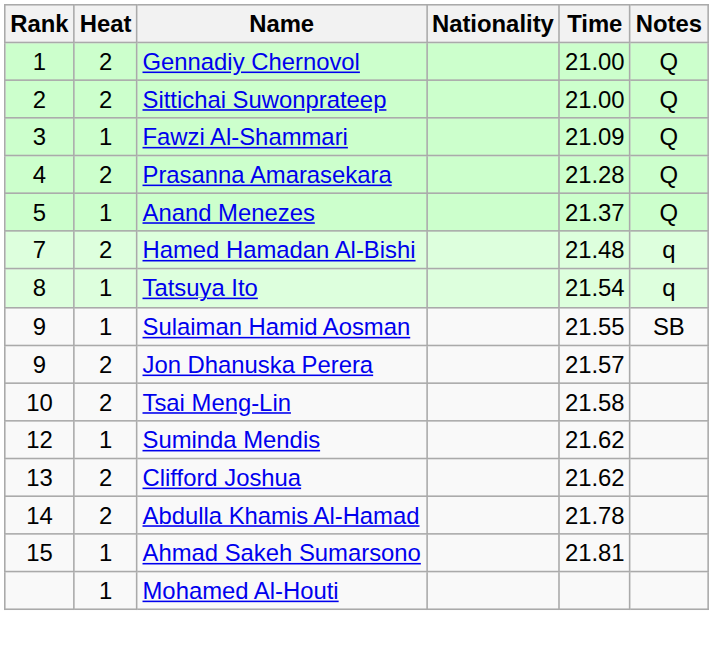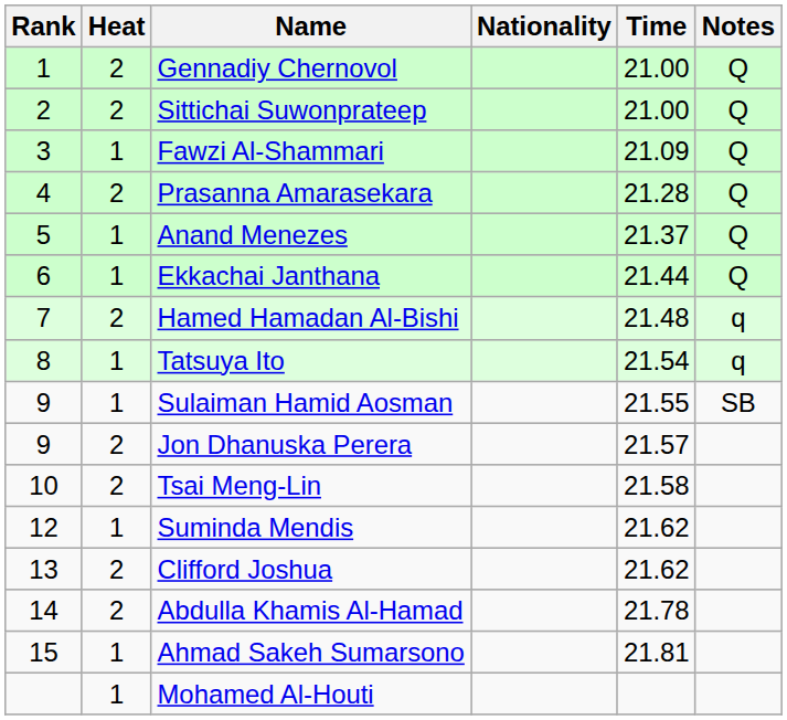 <table class="wikitable sortable" style="text-align:center; font-size:95%">
 <tr>
 <th>Rank</th>
 <th>Heat</th>
 <th>Name</th>
 <th>Nationality</th>
 <th>Time</th>
 <th>Notes</th>
 </tr>
 <tr bgcolor=ccffcc>
 <td>1</td>
 <td>2</td>
 <td align=left><a href='#'>Gennadiy Chernovol</a></td>
 <td align=left></td>
 <td>21.00</td>
 <td>Q</td>
 </tr>
 <tr bgcolor=ccffcc>
 <td>2</td>
 <td>2</td>
 <td align=left><a href='#'>Sittichai Suwonprateep</a></td>
 <td align=left></td>
 <td>21.00</td>
 <td>Q</td>
 </tr>
 <tr bgcolor=ccffcc>
 <td>3</td>
 <td>1</td>
 <td align=left><a href='#'>Fawzi Al-Shammari</a></td>
 <td align=left></td>
 <td>21.09</td>
 <td>Q</td>
 </tr>
 <tr bgcolor=ccffcc>
 <td>4</td>
 <td>2</td>
 <td align=left><a href='#'>Prasanna Amarasekara</a></td>
 <td align=left></td>
 <td>21.28</td>
 <td>Q</td>
 </tr>
 <tr bgcolor=ccffcc>
 <td>5</td>
 <td>1</td>
 <td align=left><a href='#'>Anand Menezes</a></td>
 <td align=left></td>
 <td>21.37</td>
+<td>Q</td>
+</tr>
+<tr bgcolor=ccffcc>
+<td>6</td>
+<td>1</td>
+<td align=left><a href='#'>Ekkachai Janthana</a></td>
+<td align=left></td>
+<td>21.44</td>
 <td>Q</td>
 </tr>
 <tr bgcolor=ddffdd>
 <td>7</td>
 <td>2</td>
 <td align=left><a href='#'>Hamed Hamadan Al-Bishi</a></td>
 <td align=left></td>
 <td>21.48</td>
 <td>q</td>
 </tr>
 <tr bgcolor=ddffdd>
 <td>8</td>
 <td>1</td>
 <td align=left><a href='#'>Tatsuya Ito</a></td>
 <td align=left></td>
 <td>21.54</td>
 <td>q</td>
 </tr>
 <tr>
 <td>9</td>
 <td>1</td>
 <td align=left><a href='#'>Sulaiman Hamid Aosman</a></td>
 <td align=left></td>
 <td>21.55</td>
 <td>SB</td>
 </tr>
 <tr>
 <td>9</td>
 <td>2</td>
 <td align=left><a href='#'>Jon Dhanuska Perera</a></td>
 <td align=left></td>
 <td>21.57</td>
 <td></td>
 </tr>
 <tr>
 <td>10</td>
 <td>2</td>
 <td align=left><a href='#'>Tsai Meng-Lin</a></td>
 <td align=left></td>
 <td>21.58</td>
 <td></td>
 </tr>
 <tr>
 <td>12</td>
 <td>1</td>
 <td align=left><a href='#'>Suminda Mendis</a></td>
 <td align=left></td>
 <td>21.62</td>
 <td></td>
 </tr>
 <tr>
 <td>13</td>
 <td>2</td>
 <td align=left><a href='#'>Clifford Joshua</a></td>
 <td align=left></td>
 <td>21.62</td>
 <td></td>
 </tr>
 <tr>
 <td>14</td>
 <td>2</td>
 <td align=left><a href='#'>Abdulla Khamis Al-Hamad</a></td>
 <td align=left></td>
 <td>21.78</td>
 <td></td>
 </tr>
 <tr>
 <td>15</td>
 <td>1</td>
 <td align=left><a href='#'>Ahmad Sakeh Sumarsono</a></td>
 <td align=left></td>
 <td>21.81</td>
 <td></td>
 </tr>
 <tr>
 <td></td>
 <td>1</td>
 <td align=left><a href='#'>Mohamed Al-Houti</a></td>
 <td align=left></td>
 <td></td>
 <td></td>
 </tr>
 </table>
